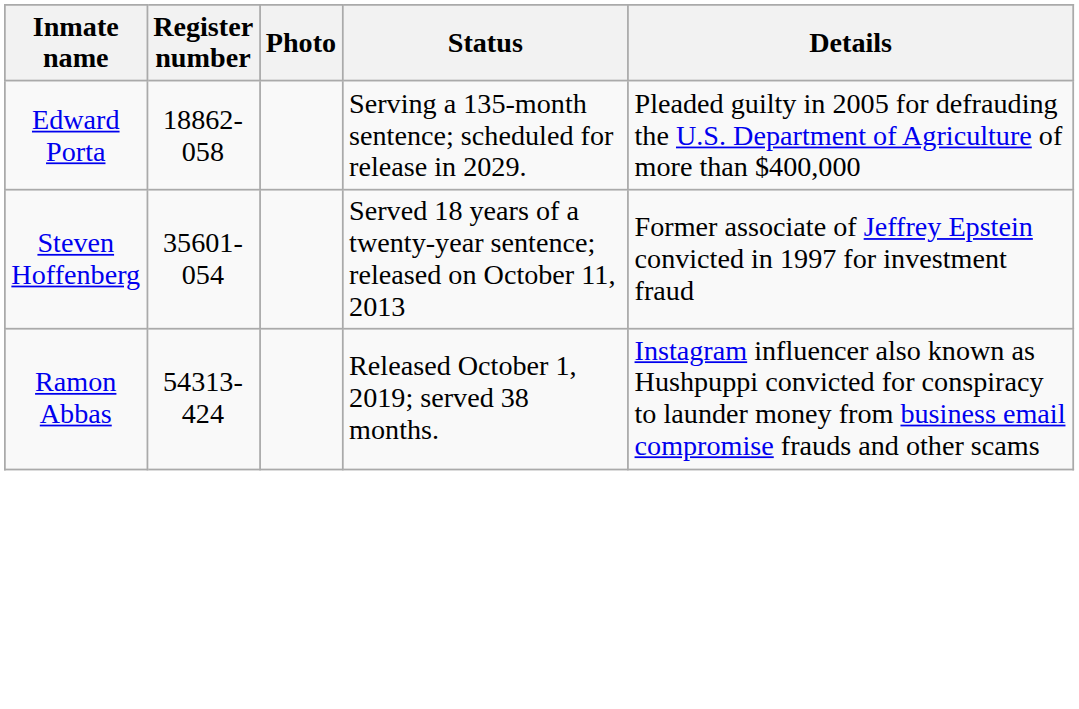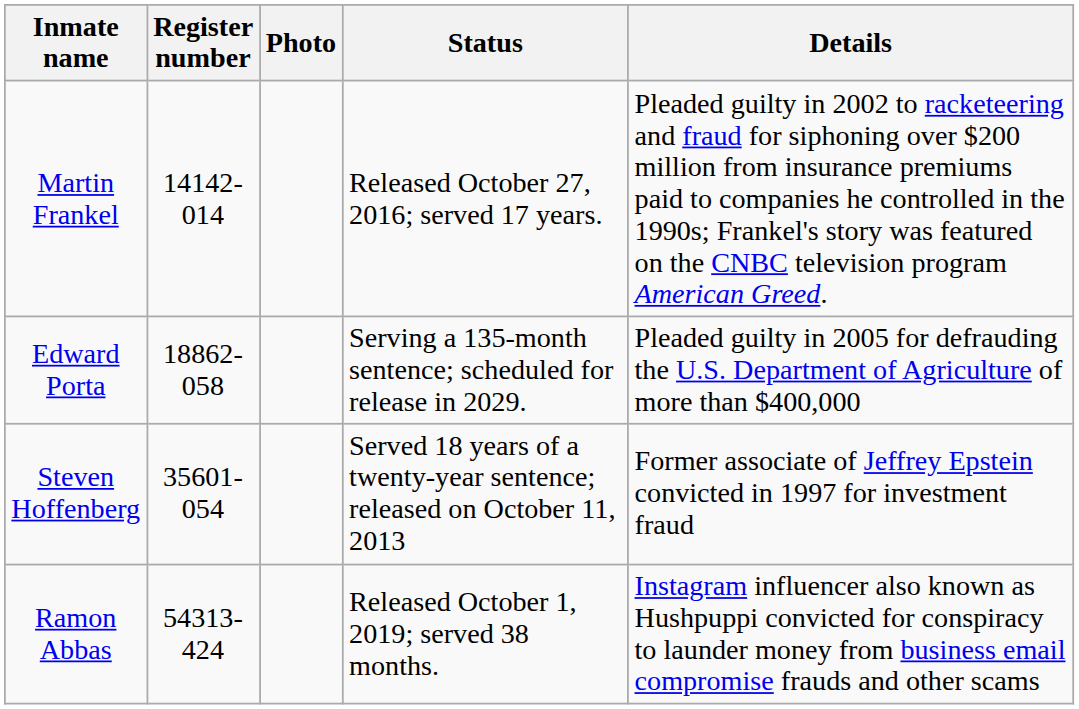 <table class="wikitable sortable">
 <tr>
 <th width=13%>Inmate name</th>
 <th width=10%>Register number</th>
 <th width=5%>Photo</th>
 <th width=28%>Status</th>
 <th width=49%>Details</th>
+</tr>
+<tr>
+<td style="text-align:center;"><a href='#'>Martin Frankel</a></td>
+<td style="text-align:center;">14142-014</td>
+<td></td>
+<td>Released October 27, 2016; served 17 years.</td>
+<td>Pleaded guilty in 2002 to <a href='#'>racketeering</a> and <a href='#'>fraud</a> for siphoning over $200 million from insurance premiums paid to companies he controlled in the 1990s; Frankel's story was featured on the <a href='#'>CNBC</a> television program <em><a href='#'>American Greed</a></em>.</td>
 </tr>
 <tr>
 <td style="text-align:center;"><a href='#'>Edward Porta</a></td>
 <td style="text-align:center;">18862-058</td>
 <td></td>
 <td>Serving a 135-month sentence; scheduled for release in 2029.</td>
 <td>Pleaded guilty in 2005 for defrauding the <a href='#'>U.S. Department of Agriculture</a> of more than $400,000</td>
 </tr>
 <tr>
 <td style="text-align:center;"><a href='#'>Steven Hoffenberg</a></td>
 <td style="text-align:center;">35601-054</td>
 <td></td>
 <td>Served 18 years of a twenty-year sentence; released on October 11, 2013</td>
 <td>Former associate of <a href='#'>Jeffrey Epstein</a> convicted in 1997 for investment fraud</td>
 </tr>
 <tr>
 <td style="text-align:center;"><a href='#'>Ramon Abbas</a></td>
 <td style="text-align:center;">54313-424</td>
 <td></td>
 <td>Released October 1, 2019; served 38 months.</td>
 <td><a href='#'>Instagram</a> influencer also known as Hushpuppi convicted for conspiracy to launder money from <a href='#'>business email compromise</a> frauds and other scams</td>
 </tr>
 </table>
